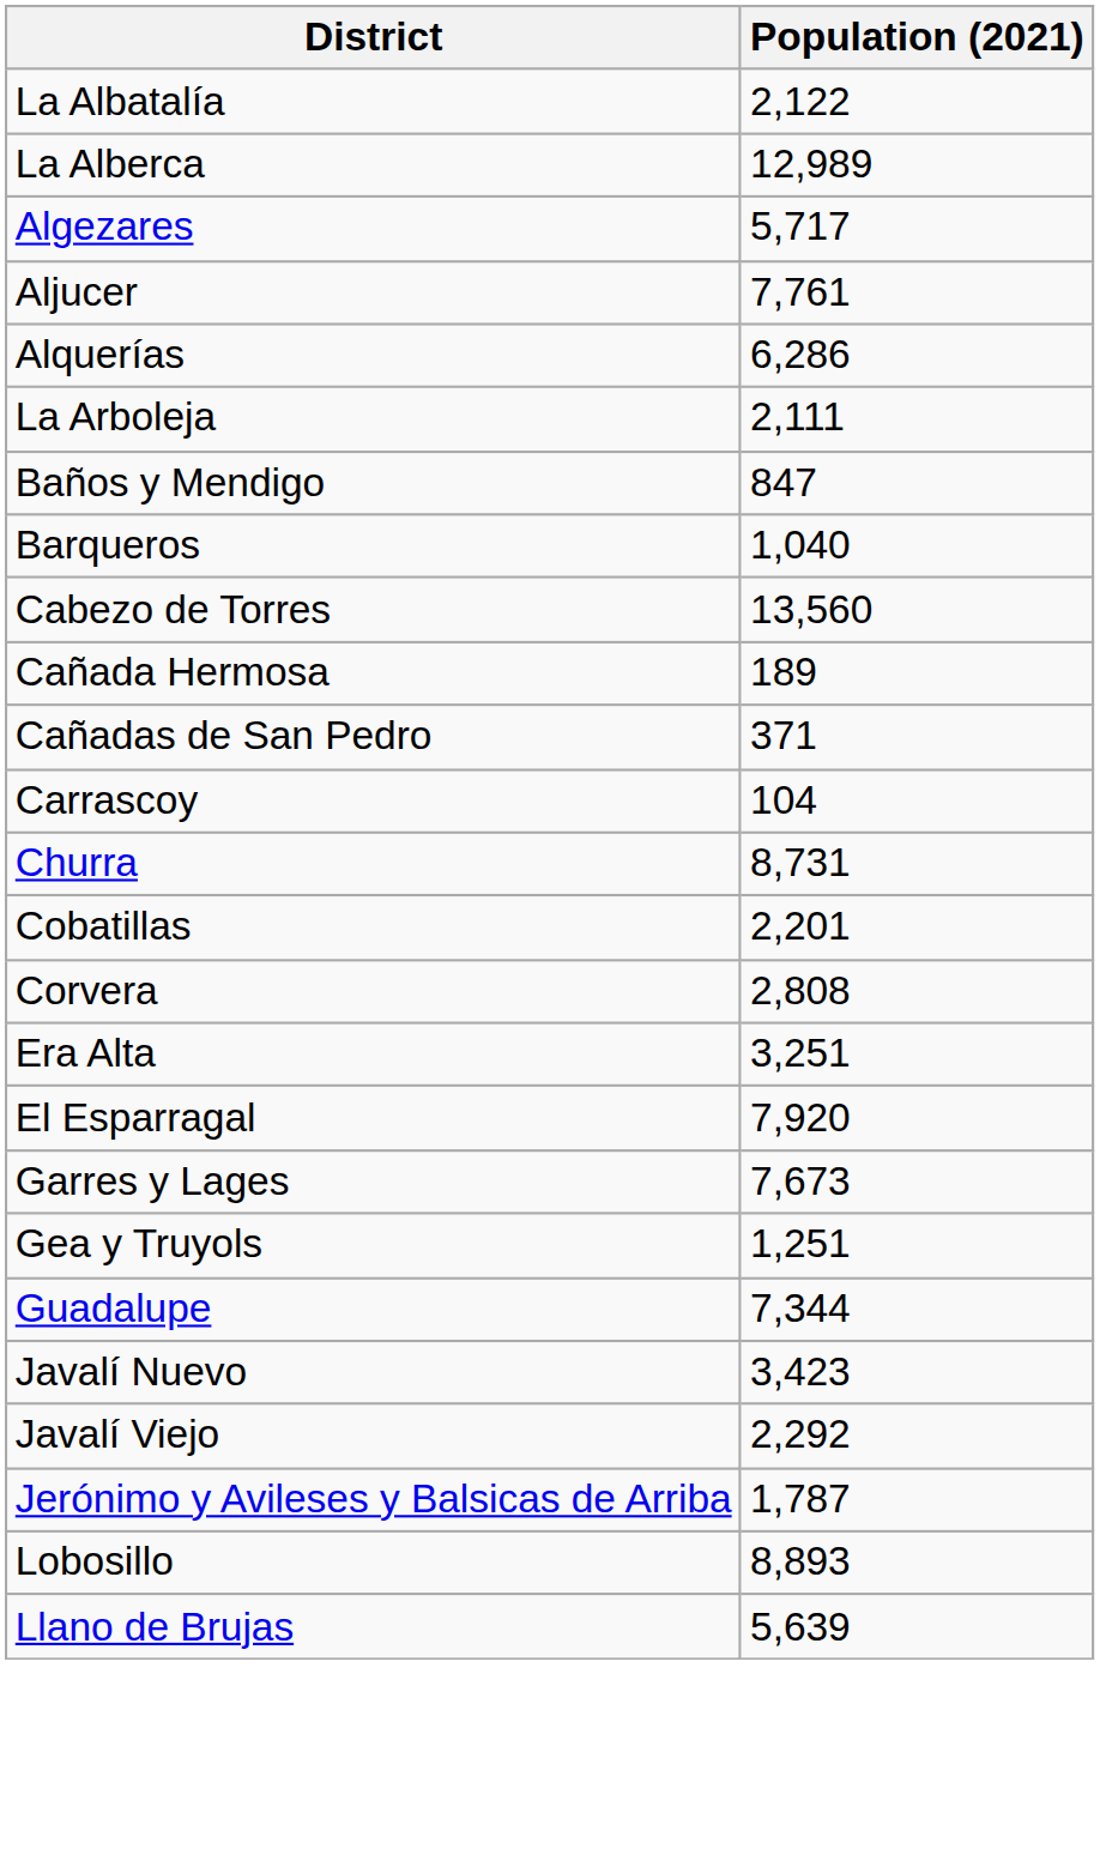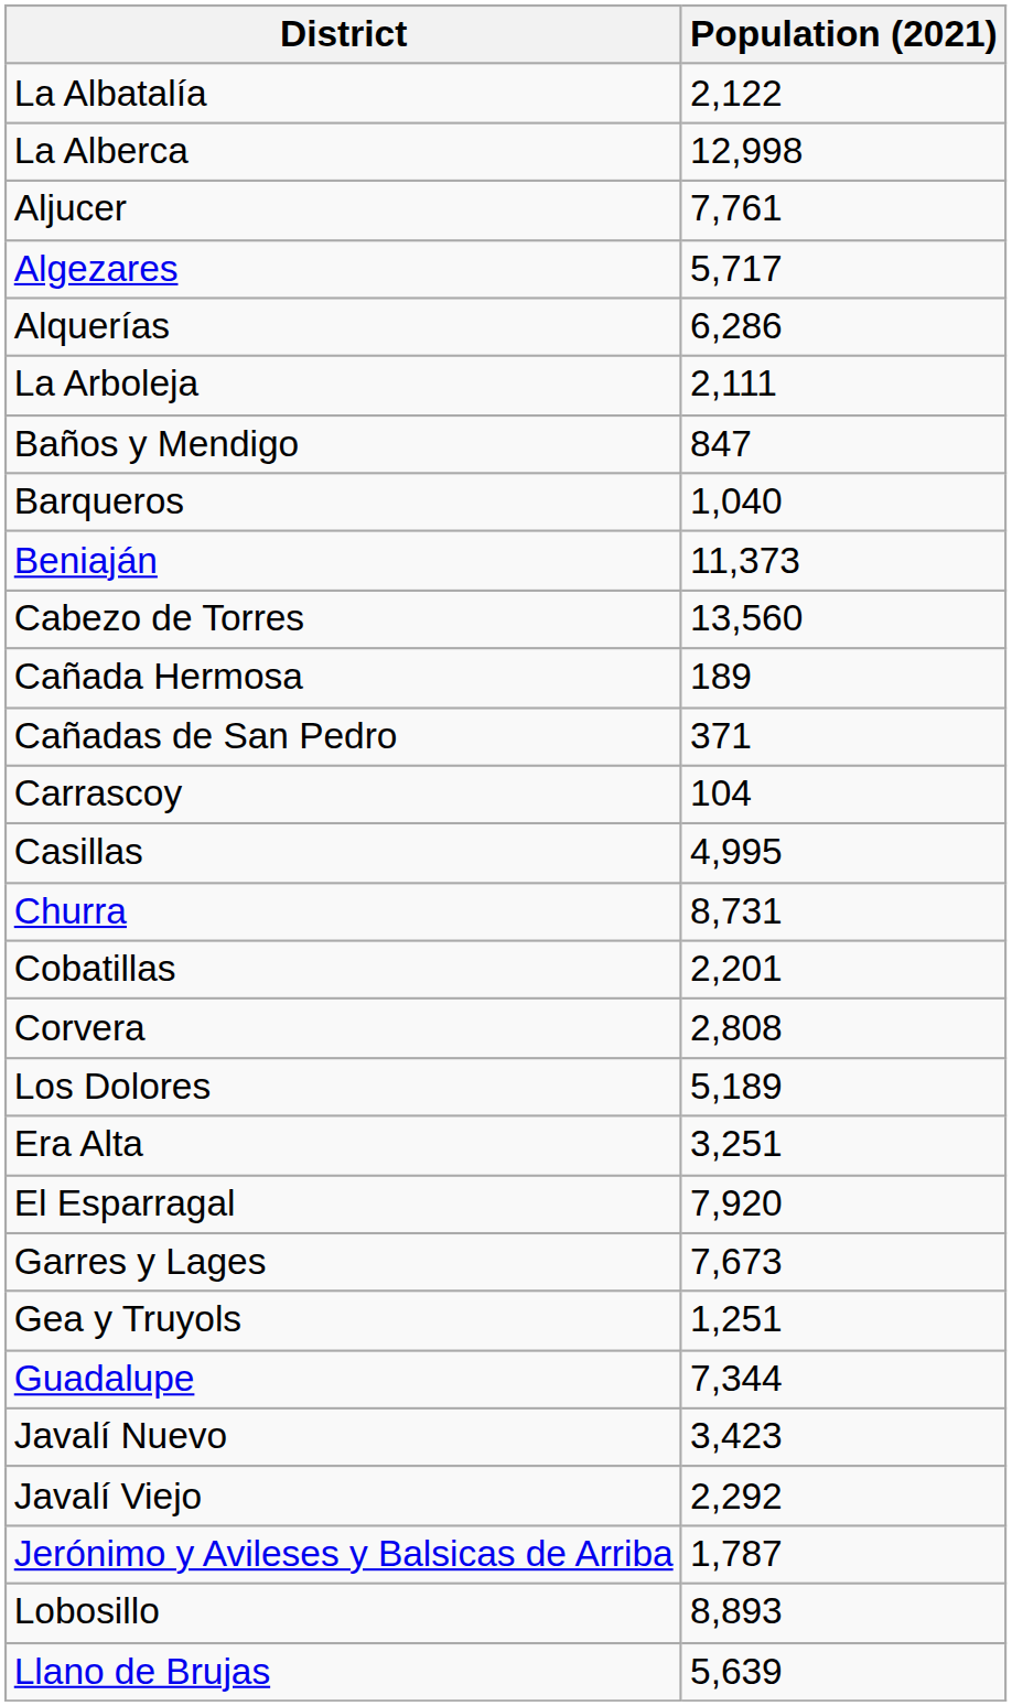 <table class="wikitable">
 <tr>
 <th>District</th>
 <th>Population (2021)</th>
 </tr>
 <tr>
 <td>La Albatalía</td>
 <td>2,122</td>
 </tr>
 <tr>
 <td>La Alberca</td>
-<td>12,989</td>
+<td>12,998</td>
+</tr>
+<tr>
+<td>Aljucer</td>
+<td>7,761</td>
 </tr>
 <tr>
 <td><a href='#'>Algezares</a></td>
 <td>5,717</td>
-</tr>
-<tr>
-<td>Aljucer</td>
-<td>7,761</td>
 </tr>
 <tr>
 <td>Alquerías</td>
 <td>6,286</td>
 </tr>
 <tr>
 <td>La Arboleja</td>
 <td>2,111</td>
 </tr>
 <tr>
 <td>Baños y Mendigo</td>
 <td>847</td>
 </tr>
 <tr>
 <td>Barqueros</td>
 <td>1,040</td>
 </tr>
 <tr>
+<td><a href='#'>Beniaján</a></td>
+<td>11,373</td>
+</tr>
+<tr>
 <td>Cabezo de Torres</td>
 <td>13,560</td>
 </tr>
 <tr>
 <td>Cañada Hermosa</td>
 <td>189</td>
 </tr>
 <tr>
 <td>Cañadas de San Pedro</td>
 <td>371</td>
 </tr>
 <tr>
 <td>Carrascoy</td>
 <td>104</td>
 </tr>
 <tr>
+<td>Casillas</td>
+<td>4,995</td>
+</tr>
+<tr>
 <td><a href='#'>Churra</a></td>
 <td>8,731</td>
 </tr>
 <tr>
 <td>Cobatillas</td>
 <td>2,201</td>
 </tr>
 <tr>
 <td>Corvera</td>
 <td>2,808</td>
+</tr>
+<tr>
+<td>Los Dolores</td>
+<td>5,189</td>
 </tr>
 <tr>
 <td>Era Alta</td>
 <td>3,251</td>
 </tr>
 <tr>
 <td>El Esparragal</td>
 <td>7,920</td>
 </tr>
 <tr>
 <td>Garres y Lages</td>
 <td>7,673</td>
 </tr>
 <tr>
 <td>Gea y Truyols</td>
 <td>1,251</td>
 </tr>
 <tr>
 <td><a href='#'>Guadalupe</a></td>
 <td>7,344</td>
 </tr>
 <tr>
 <td>Javalí Nuevo</td>
 <td>3,423</td>
 </tr>
 <tr>
 <td>Javalí Viejo</td>
 <td>2,292</td>
 </tr>
 <tr>
 <td><a href='#'>Jerónimo y Avileses y Balsicas de Arriba</a></td>
 <td>1,787</td>
 </tr>
 <tr>
 <td>Lobosillo</td>
 <td>8,893</td>
 </tr>
 <tr>
 <td><a href='#'>Llano de Brujas</a></td>
 <td>5,639</td>
 </tr>
 </table>
